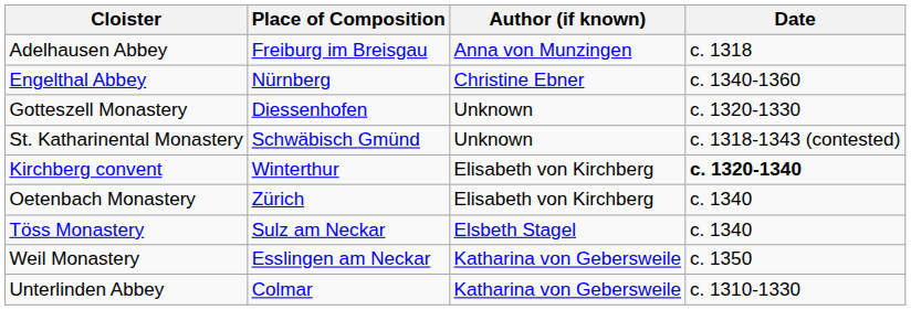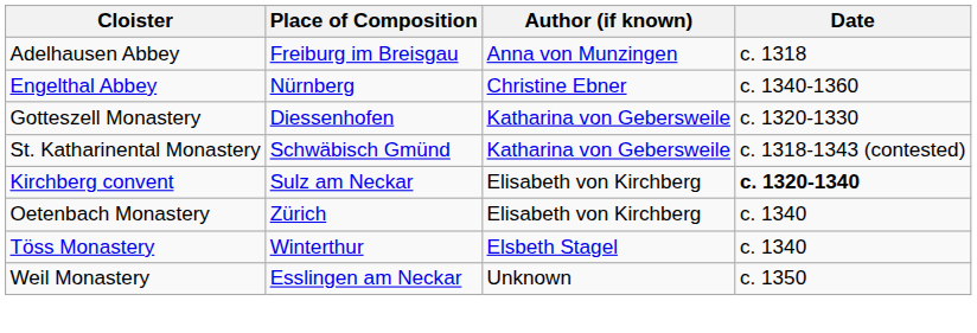 <table class="sortable wikitable">
 <tr>
 <th>Cloister</th>
 <th>Place of Composition</th>
 <th>Author (if known)</th>
 <th>Date</th>
 </tr>
 <tr>
 <td>Adelhausen Abbey</td>
 <td><a href='#'>Freiburg im Breisgau</a></td>
 <td><a href='#'>Anna von Munzingen</a></td>
 <td>c. 1318</td>
 </tr>
 <tr>
 <td><a href='#'>Engelthal Abbey</a></td>
 <td><a href='#'>Nürnberg</a></td>
 <td><a href='#'>Christine Ebner</a></td>
 <td>c. 1340-1360</td>
 </tr>
 <tr>
 <td>Gotteszell Monastery</td>
 <td><a href='#'>Diessenhofen</a></td>
-<td>Unknown</td>
+<td><a href='#'>Katharina von Gebersweile</a></td>
 <td>c. 1320-1330</td>
 </tr>
 <tr>
 <td>St. Katharinental Monastery</td>
 <td><a href='#'>Schwäbisch Gmünd</a></td>
-<td>Unknown</td>
+<td><a href='#'>Katharina von Gebersweile</a></td>
 <td>c. 1318-1343 (contested)</td>
 </tr>
 <tr>
 <td><a href='#'>Kirchberg convent</a></td>
-<td><a href='#'>Winterthur</a></td>
+<td><a href='#'>Sulz am Neckar</a></td>
 <td>Elisabeth von Kirchberg</td>
 <td><strong>c. 1320-1340</strong></td>
 </tr>
 <tr>
 <td>Oetenbach Monastery</td>
 <td><a href='#'>Zürich</a></td>
 <td>Elisabeth von Kirchberg</td>
 <td>c. 1340</td>
 </tr>
 <tr>
 <td><a href='#'>Töss Monastery</a></td>
-<td><a href='#'>Sulz am Neckar</a></td>
+<td><a href='#'>Winterthur</a></td>
 <td><a href='#'>Elsbeth Stagel</a></td>
 <td>c. 1340</td>
 </tr>
 <tr>
 <td>Weil Monastery</td>
 <td><a href='#'>Esslingen am Neckar</a></td>
-<td><a href='#'>Katharina von Gebersweile</a></td>
+<td>Unknown</td>
 <td>c. 1350</td>
 </tr>
-<tr>
-<td>Unterlinden Abbey</td>
-<td><a href='#'>Colmar</a></td>
-<td><a href='#'>Katharina von Gebersweile</a></td>
-<td>c. 1310-1330 </td>
-</tr>
 </table>
